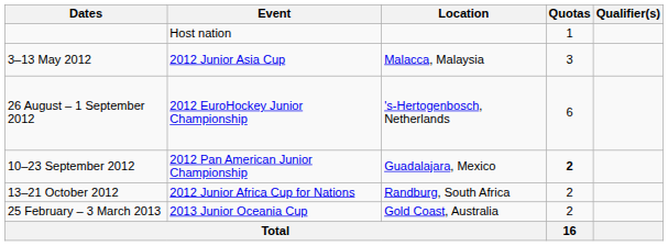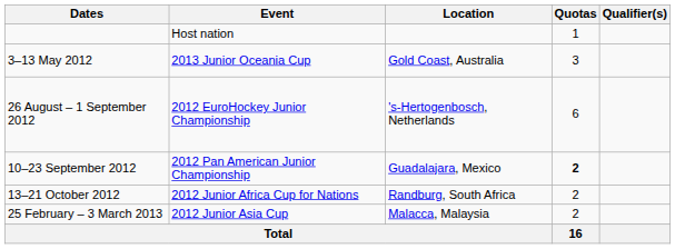 <table class=wikitable>
 <tr>
 <th>Dates</th>
 <th>Event</th>
 <th>Location</th>
 <th>Quotas</th>
 <th>Qualifier(s)</th>
 </tr>
 <tr>
 <td></td>
 <td>Host nation</td>
 <td></td>
 <td align=center>1</td>
 <td></td>
 </tr>
 <tr>
 <td>3–13 May 2012</td>
-<td><a href='#'>2012 Junior Asia Cup</a></td>
-<td><a href='#'>Malacca</a>, Malaysia</td>
+<td><a href='#'>2013 Junior Oceania Cup</a></td>
+<td><a href='#'>Gold Coast</a>, Australia</td>
 <td align=center>3</td>
 <td><br><br></td>
 </tr>
 <tr>
 <td>26 August – 1 September 2012</td>
 <td><a href='#'>2012 EuroHockey Junior Championship</a></td>
 <td><a href='#'>'s-Hertogenbosch</a>, Netherlands</td>
 <td align=center>6</td>
 <td><br><br><br><br><br></td>
 </tr>
 <tr>
 <td>10–23 September 2012</td>
 <td><a href='#'>2012 Pan American Junior Championship</a></td>
 <td><a href='#'>Guadalajara</a>, Mexico</td>
 <td align=center><strong>2</strong></td>
 <td><br></td>
 </tr>
 <tr>
 <td>13–21 October 2012</td>
 <td><a href='#'>2012 Junior Africa Cup for Nations</a></td>
 <td><a href='#'>Randburg</a>, South Africa</td>
 <td align=center>2</td>
 <td><br></td>
 </tr>
 <tr>
 <td>25 February – 3 March 2013</td>
-<td><a href='#'>2013 Junior Oceania Cup</a></td>
-<td><a href='#'>Gold Coast</a>, Australia</td>
+<td><a href='#'>2012 Junior Asia Cup</a></td>
+<td><a href='#'>Malacca</a>, Malaysia</td>
 <td align=center>2</td>
 <td><br></td>
 </tr>
 <tr>
 <th colspan=3>Total</th>
 <th>16</th>
 <th></th>
 </tr>
 </table>
